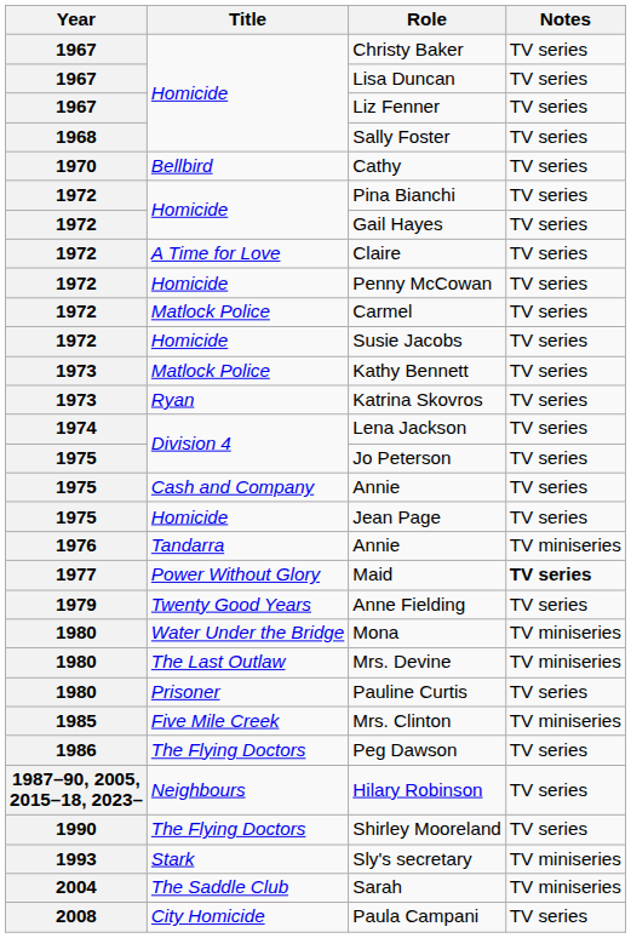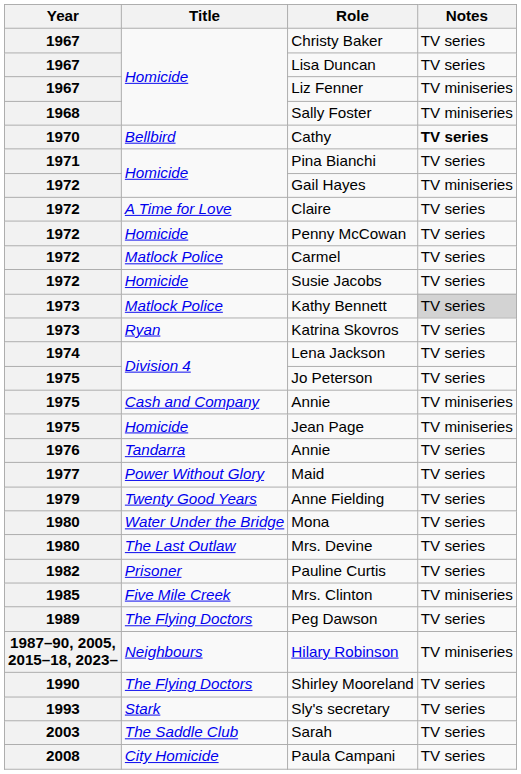 <table class="wikitable sortable plainrowheaders">
 <tr>
 <th scope="col">Year</th>
 <th scope="col">Title</th>
 <th scope="col">Role</th>
 <th scope="col" class="unsortable">Notes</th>
 </tr>
 <tr>
 <th scope="row">1967</th>
 <td rowspan="4"><em><a href='#'>Homicide</a></em></td>
 <td>Christy Baker</td>
 <td>TV series</td>
 </tr>
 <tr>
 <th scope="row">1967</th>
 <td>Lisa Duncan</td>
 <td>TV series</td>
 </tr>
 <tr>
 <th scope="row">1967</th>
 <td>Liz Fenner</td>
-<td>TV series</td>
+<td>TV miniseries</td>
 </tr>
 <tr>
 <th scope="row">1968</th>
 <td>Sally Foster</td>
-<td>TV series</td>
+<td>TV miniseries</td>
 </tr>
 <tr>
 <th scope="row">1970</th>
 <td><em><a href='#'>Bellbird</a></em></td>
 <td>Cathy</td>
-<td>TV series</td>
+<td><strong>TV series</strong></td>
 </tr>
 <tr>
-<th scope="row">1972</th>
+<th scope="row">1971</th>
 <td rowspan="2"><em><a href='#'>Homicide</a></em></td>
 <td>Pina Bianchi</td>
 <td>TV series</td>
 </tr>
 <tr>
 <th scope="row">1972</th>
 <td>Gail Hayes</td>
-<td>TV series</td>
+<td>TV miniseries</td>
 </tr>
 <tr>
 <th scope="row">1972</th>
 <td><em><a href='#'>A Time for Love</a></em></td>
 <td>Claire</td>
 <td>TV series</td>
 </tr>
 <tr>
 <th scope="row">1972</th>
 <td><em><a href='#'>Homicide</a></em></td>
 <td>Penny McCowan</td>
 <td>TV series</td>
 </tr>
 <tr>
 <th scope="row">1972</th>
 <td><em><a href='#'>Matlock Police</a></em></td>
 <td>Carmel</td>
 <td>TV series</td>
 </tr>
 <tr>
 <th scope="row">1972</th>
 <td><em><a href='#'>Homicide</a></em></td>
 <td>Susie Jacobs</td>
 <td>TV series</td>
 </tr>
 <tr>
 <th scope="row">1973</th>
 <td><em><a href='#'>Matlock Police</a></em></td>
 <td>Kathy Bennett</td>
-<td>TV series</td>
+<td style="background: lightgrey;">TV series</td>
 </tr>
 <tr>
 <th scope="row">1973</th>
 <td><em><a href='#'>Ryan</a></em></td>
 <td>Katrina Skovros</td>
 <td>TV series</td>
 </tr>
 <tr>
 <th scope="row">1974</th>
 <td rowspan="2"><em><a href='#'>Division 4</a></em></td>
 <td>Lena Jackson</td>
 <td>TV series</td>
 </tr>
 <tr>
 <th scope="row">1975</th>
 <td>Jo Peterson</td>
 <td>TV series</td>
 </tr>
 <tr>
 <th scope="row">1975</th>
 <td><em><a href='#'>Cash and Company</a></em></td>
 <td>Annie</td>
-<td>TV series</td>
+<td>TV miniseries</td>
 </tr>
 <tr>
 <th scope="row">1975</th>
 <td><em><a href='#'>Homicide</a></em></td>
 <td>Jean Page</td>
-<td>TV series</td>
+<td>TV miniseries</td>
 </tr>
 <tr>
 <th scope="row">1976</th>
 <td><em><a href='#'>Tandarra</a></em></td>
 <td>Annie</td>
-<td>TV miniseries</td>
+<td>TV series</td>
 </tr>
 <tr>
 <th scope="row">1977</th>
 <td><em><a href='#'>Power Without Glory</a></em></td>
 <td>Maid</td>
-<td><strong>TV series</strong></td>
+<td>TV series</td>
 </tr>
 <tr>
 <th scope="row">1979</th>
 <td><em><a href='#'>Twenty Good Years</a></em></td>
 <td>Anne Fielding</td>
 <td>TV series</td>
 </tr>
 <tr>
 <th scope="row">1980</th>
 <td><em><a href='#'>Water Under the Bridge</a></em></td>
 <td>Mona</td>
-<td>TV miniseries</td>
+<td>TV series</td>
 </tr>
 <tr>
 <th scope="row">1980</th>
 <td><em><a href='#'>The Last Outlaw</a></em></td>
 <td>Mrs. Devine</td>
-<td>TV miniseries</td>
+<td>TV series</td>
 </tr>
 <tr>
-<th scope="row">1980</th>
+<th scope="row">1982</th>
 <td><em><a href='#'>Prisoner</a></em></td>
 <td>Pauline Curtis</td>
 <td>TV series</td>
 </tr>
 <tr>
 <th scope="row">1985</th>
 <td><em><a href='#'>Five Mile Creek</a></em></td>
 <td>Mrs. Clinton</td>
 <td>TV miniseries</td>
 </tr>
 <tr>
-<th scope="row">1986</th>
+<th scope="row">1989</th>
 <td><em><a href='#'>The Flying Doctors</a></em></td>
 <td>Peg Dawson</td>
 <td>TV series</td>
 </tr>
 <tr>
 <th scope="row">1987–90, 2005,<br>2015–18, 2023–</th>
 <td><em><a href='#'>Neighbours</a></em></td>
 <td><a href='#'>Hilary Robinson</a></td>
-<td>TV series</td>
+<td>TV miniseries</td>
 </tr>
 <tr>
 <th scope="row">1990</th>
 <td><em><a href='#'>The Flying Doctors</a></em></td>
 <td>Shirley Mooreland</td>
 <td>TV series</td>
 </tr>
 <tr>
 <th scope="row">1993</th>
 <td><em><a href='#'>Stark</a></em></td>
 <td>Sly's secretary</td>
-<td>TV miniseries</td>
+<td>TV series</td>
 </tr>
 <tr>
-<th scope="row">2004</th>
+<th scope="row">2003</th>
 <td><em><a href='#'>The Saddle Club</a></em></td>
 <td>Sarah</td>
-<td>TV miniseries</td>
+<td>TV series</td>
 </tr>
 <tr>
 <th scope="row">2008</th>
 <td><em><a href='#'>City Homicide</a></em></td>
 <td>Paula Campani</td>
 <td>TV series</td>
 </tr>
 </table>
